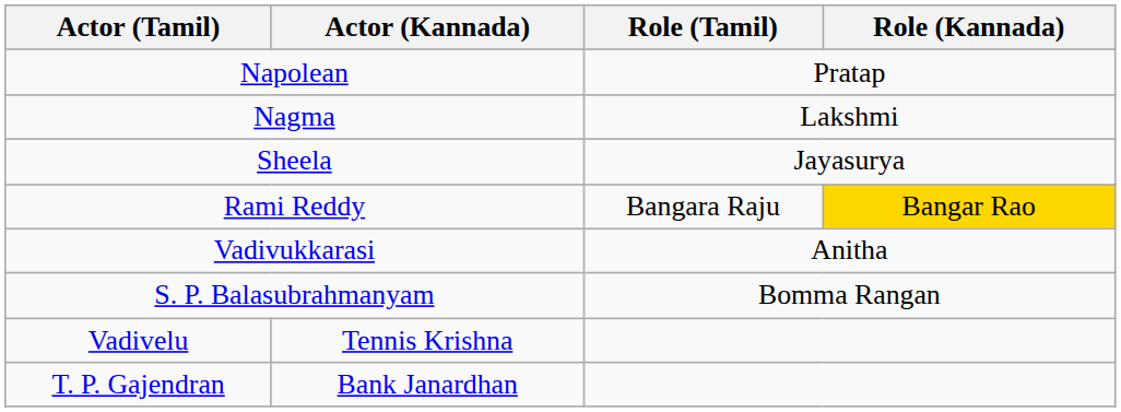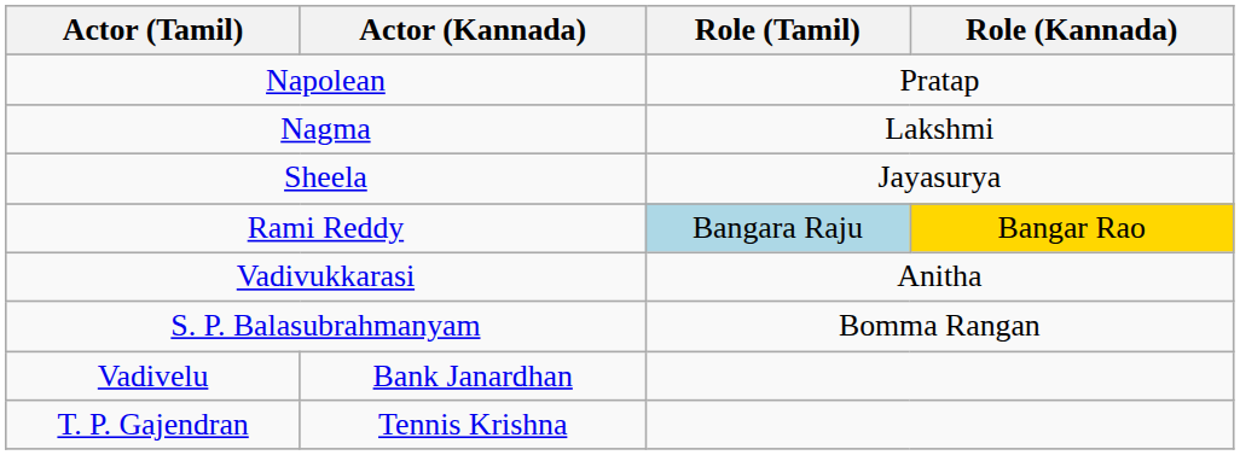 <table class="wikitable" style="width:50%;">
 <tr>
 <th>Actor (Tamil)</th>
 <th>Actor (Kannada)</th>
 <th>Role (Tamil)</th>
 <th>Role (Kannada)</th>
 </tr>
 <tr>
 <td colspan="2" style="text-align:center;"><a href='#'>Napolean</a></td>
 <td colspan="2" style="text-align:center;">Pratap</td>
 </tr>
 <tr>
 <td colspan="2" style="text-align:center;"><a href='#'>Nagma</a></td>
 <td colspan="2" style="text-align:center;">Lakshmi</td>
 </tr>
 <tr>
 <td colspan="2" style="text-align:center;"><a href='#'>Sheela</a></td>
 <td colspan="2" style="text-align:center;">Jayasurya</td>
 </tr>
 <tr>
 <td colspan="2" style="text-align:center;"><a href='#'>Rami Reddy</a></td>
-<td style="text-align:center;">Bangara Raju</td>
+<td style="background: lightblue; text-align:center;">Bangara Raju</td>
 <td style="background: gold; text-align:center;">Bangar Rao</td>
 </tr>
 <tr>
 <td colspan="2" style="text-align:center;"><a href='#'>Vadivukkarasi</a></td>
 <td colspan="2" style="text-align:center;">Anitha</td>
 </tr>
 <tr>
 <td colspan="2" style="text-align:center;"><a href='#'>S. P. Balasubrahmanyam</a></td>
 <td colspan="2" style="text-align:center;">Bomma Rangan</td>
 </tr>
 <tr>
 <td style="text-align:center;"><a href='#'>Vadivelu</a></td>
-<td style="text-align:center;"><a href='#'>Tennis Krishna</a></td>
+<td style="text-align:center;"><a href='#'>Bank Janardhan</a></td>
 <td colspan="2" style="text-align:center;"></td>
 </tr>
 <tr>
 <td style="text-align:center;"><a href='#'>T. P. Gajendran</a></td>
-<td style="text-align:center;"><a href='#'>Bank Janardhan</a></td>
+<td style="text-align:center;"><a href='#'>Tennis Krishna</a></td>
 <td colspan="2" style="text-align:center;"></td>
 </tr>
 </table>
